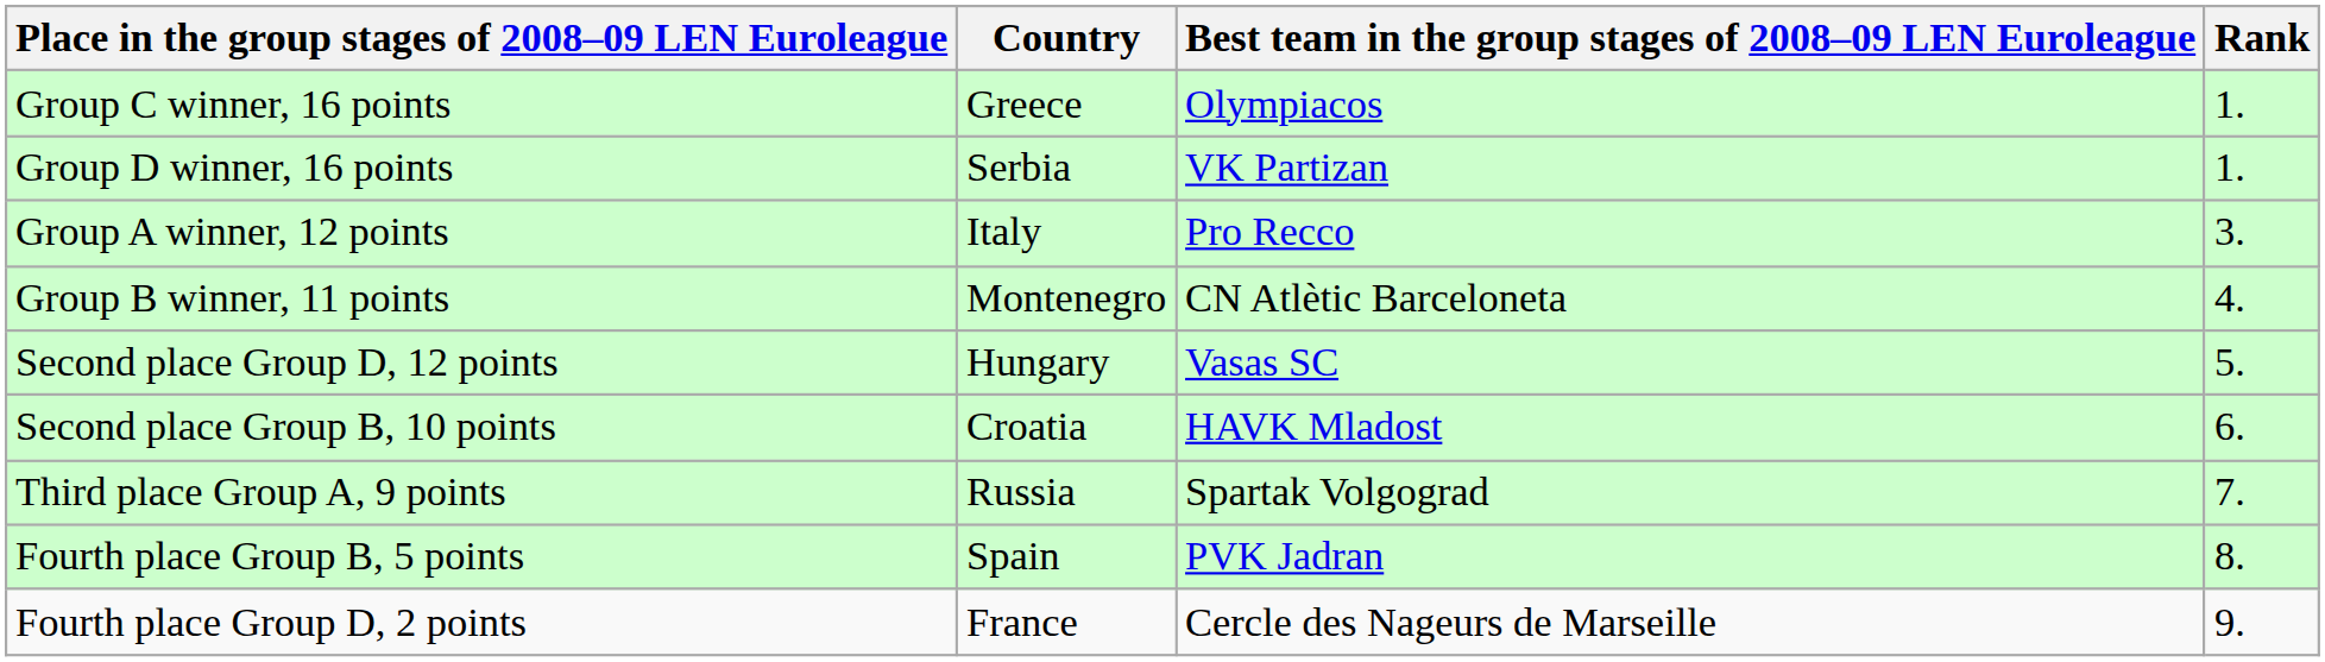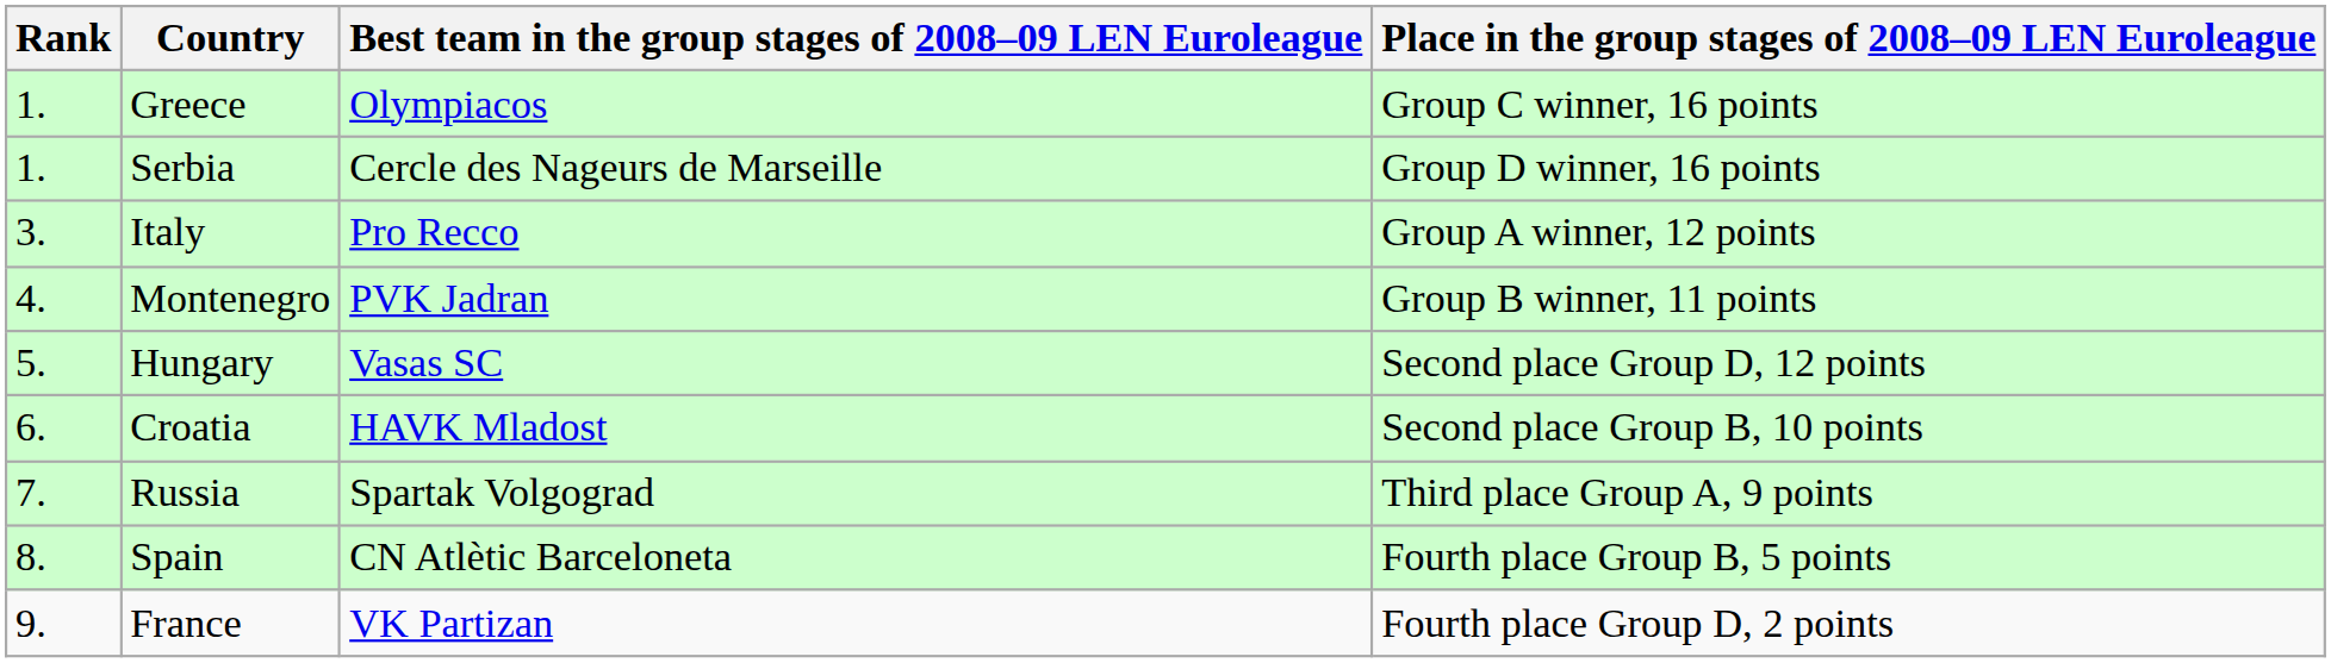 <table class="wikitable">
 <tr>
-<th>Place in the group stages of <a href='#'>2008–09 LEN Euroleague</a></th>
+<th>Rank</th>
 <th>Country</th>
 <th>Best team in the group stages of <a href='#'>2008–09 LEN Euroleague</a></th>
-<th>Rank</th>
+<th>Place in the group stages of <a href='#'>2008–09 LEN Euroleague</a></th>
 </tr>
 <tr style="background:#cfc;">
-<td>Group C winner, 16 points</td>
+<td>1.</td>
 <td>Greece</td>
 <td><a href='#'>Olympiacos</a></td>
-<td>1.</td>
+<td>Group C winner, 16 points</td>
 </tr>
 <tr style="background:#cfc;">
+<td>1.</td>
+<td>Serbia</td>
+<td>Cercle des Nageurs de Marseille</td>
 <td>Group D winner, 16 points</td>
-<td>Serbia</td>
-<td><a href='#'>VK Partizan</a></td>
-<td>1.</td>
 </tr>
 <tr style="background:#cfc;">
-<td>Group A winner, 12 points</td>
+<td>3.</td>
 <td>Italy</td>
 <td><a href='#'>Pro Recco</a></td>
-<td>3.</td>
+<td>Group A winner, 12 points</td>
 </tr>
 <tr style="background:#cfc;">
+<td>4.</td>
+<td>Montenegro</td>
+<td><a href='#'>PVK Jadran</a></td>
 <td>Group B winner, 11 points</td>
-<td>Montenegro</td>
-<td>CN Atlètic Barceloneta</td>
-<td>4.</td>
 </tr>
 <tr style="background:#cfc;">
-<td>Second place Group D, 12 points</td>
+<td>5.</td>
 <td>Hungary</td>
 <td><a href='#'>Vasas SC</a></td>
-<td>5.</td>
+<td>Second place Group D, 12 points</td>
 </tr>
 <tr style="background:#cfc;">
-<td>Second place Group B, 10 points</td>
+<td>6.</td>
 <td>Croatia</td>
 <td><a href='#'>HAVK Mladost</a></td>
-<td>6.</td>
+<td>Second place Group B, 10 points</td>
 </tr>
 <tr style="background:#cfc;">
-<td>Third place Group A, 9 points</td>
+<td>7.</td>
 <td>Russia</td>
 <td>Spartak Volgograd</td>
-<td>7.</td>
+<td>Third place Group A, 9 points</td>
 </tr>
 <tr style="background:#cfc;">
+<td>8.</td>
+<td>Spain</td>
+<td>CN Atlètic Barceloneta</td>
 <td>Fourth place Group B, 5 points</td>
-<td>Spain</td>
-<td><a href='#'>PVK Jadran</a></td>
-<td>8.</td>
 </tr>
 <tr>
+<td>9.</td>
+<td>France</td>
+<td><a href='#'>VK Partizan</a></td>
 <td>Fourth place Group D, 2 points</td>
-<td>France</td>
-<td>Cercle des Nageurs de Marseille</td>
-<td>9.</td>
 </tr>
 </table>
